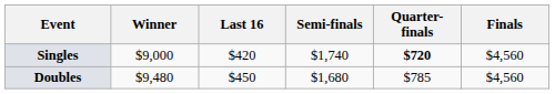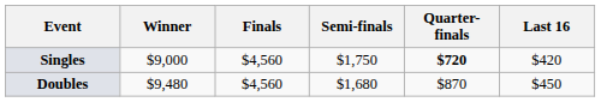 <table class="wikitable" style="font-size:90%; text-align:center">
 <tr>
 <th width="104">Event</th>
 <th width="85">Winner</th>
-<th width="85">Last 16</th>
+<th width="85">Finals</th>
 <th width="85">Semi-finals</th>
 <th width="85">Quarter-finals</th>
-<th width="85">Finals</th>
+<th width="85">Last 16</th>
 </tr>
 <tr>
 <td bgcolor="#dfe2e9"><strong>Singles</strong></td>
 <td>$9,000</td>
+<td>$4,560</td>
+<td>$1,750</td>
+<td><strong>$720</strong></td>
 <td>$420</td>
-<td>$1,740</td>
-<td><strong>$720</strong></td>
-<td>$4,560</td>
 </tr>
 <tr>
 <td bgcolor="#dfe2e9"><strong>Doubles</strong></td>
 <td>$9,480</td>
+<td>$4,560</td>
+<td>$1,680</td>
+<td>$870</td>
 <td>$450</td>
-<td>$1,680</td>
-<td>$785</td>
-<td>$4,560</td>
 </tr>
 </table>
